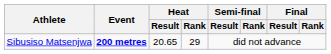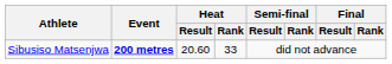 <table class=wikitable style=font-size:90%>
 <tr>
 <th rowspan=2>Athlete</th>
 <th rowspan=2>Event</th>
 <th colspan=2>Heat</th>
 <th colspan=2>Semi-final</th>
 <th colspan=2>Final</th>
 </tr>
 <tr style=font-size:95%>
 <th>Result</th>
 <th>Rank</th>
 <th>Result</th>
 <th>Rank</th>
 <th>Result</th>
 <th>Rank</th>
 </tr>
 <tr align=center>
 <td align=left><a href='#'>Sibusiso Matsenjwa</a></td>
 <td align=left><strong><a href='#'>200 metres</a></strong></td>
-<td>20.65</td>
-<td>29</td>
+<td>20.60</td>
+<td>33</td>
 <td colspan=4>did not advance</td>
 </tr>
 </table>
